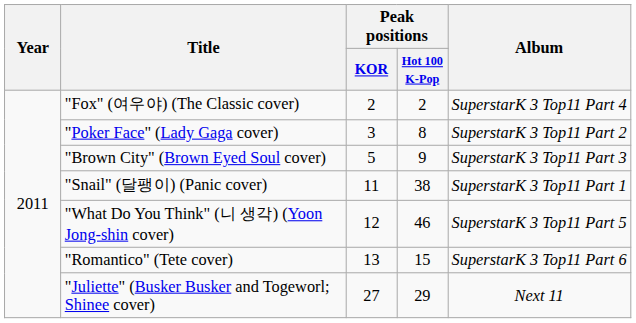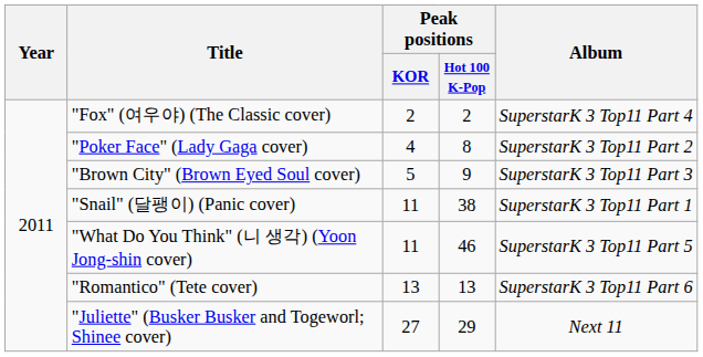 <table class="wikitable plainrowheaders" style="text-align:center;">
 <tr>
 <th scope="col" rowspan="2" style="width:3em;">Year</th>
 <th scope="col" rowspan="2" style="width:17em;">Title</th>
 <th scope="col" colspan="2">Peak positions</th>
 <th scope="col" rowspan="2">Album</th>
 </tr>
 <tr>
 <th scope="col" style="width:3em;font-size:90%;"><a href='#'>KOR</a><br></th>
 <th scope="col" style="width:3em;font-size:90%;"><a href='#'><small>Hot 100<br>K-Pop</small></a><br></th>
 </tr>
 <tr>
 <td rowspan="7">2011</td>
 <td align="left">"Fox" (여우야)  <span>(The Classic cover)</span></td>
 <td align=center>2</td>
 <td align=center>2</td>
 <td rowspan=1><em>SuperstarK 3 Top11 Part 4</em></td>
 </tr>
 <tr>
 <td align="left">"<a href='#'>Poker Face</a>" <span>(<a href='#'>Lady Gaga</a> cover)</span></td>
-<td align=center>3</td>
+<td align=center>4</td>
 <td align=center>8</td>
 <td rowspan=1><em>SuperstarK 3 Top11 Part 2</em></td>
 </tr>
 <tr>
 <td align="left">"Brown City" <span>(<a href='#'>Brown Eyed Soul</a> cover)</span></td>
 <td align=center>5</td>
 <td align=center>9</td>
 <td rowspan=1><em>SuperstarK 3 Top11 Part 3</em></td>
 </tr>
 <tr>
 <td align="left">"Snail" (달팽이) <span>(Panic cover)</span></td>
 <td align=center>11</td>
 <td align=center>38</td>
 <td rowspan=1><em>SuperstarK 3 Top11 Part 1</em></td>
 </tr>
 <tr>
 <td align="left">"What Do You Think" (니 생각) <span>(<a href='#'>Yoon Jong-shin</a> cover)</span></td>
-<td align=center>12</td>
+<td align=center>11</td>
 <td align=center>46</td>
 <td rowspan=1><em>SuperstarK 3 Top11 Part 5</em></td>
 </tr>
 <tr>
 <td align="left">"Romantico" <span>(Tete cover)</span></td>
 <td align=center>13</td>
-<td align=center>15</td>
+<td align=center>13</td>
 <td rowspan=1><em>SuperstarK 3 Top11 Part 6</em></td>
 </tr>
 <tr>
 <td align="left">"<a href='#'>Juliette</a>" <span>(<a href='#'>Busker Busker</a> and Togeworl; <a href='#'>Shinee</a> cover)</span></td>
 <td align=center>27</td>
 <td align=center>29</td>
 <td rowspan=1><em>Next 11</em></td>
 </tr>
 </table>
